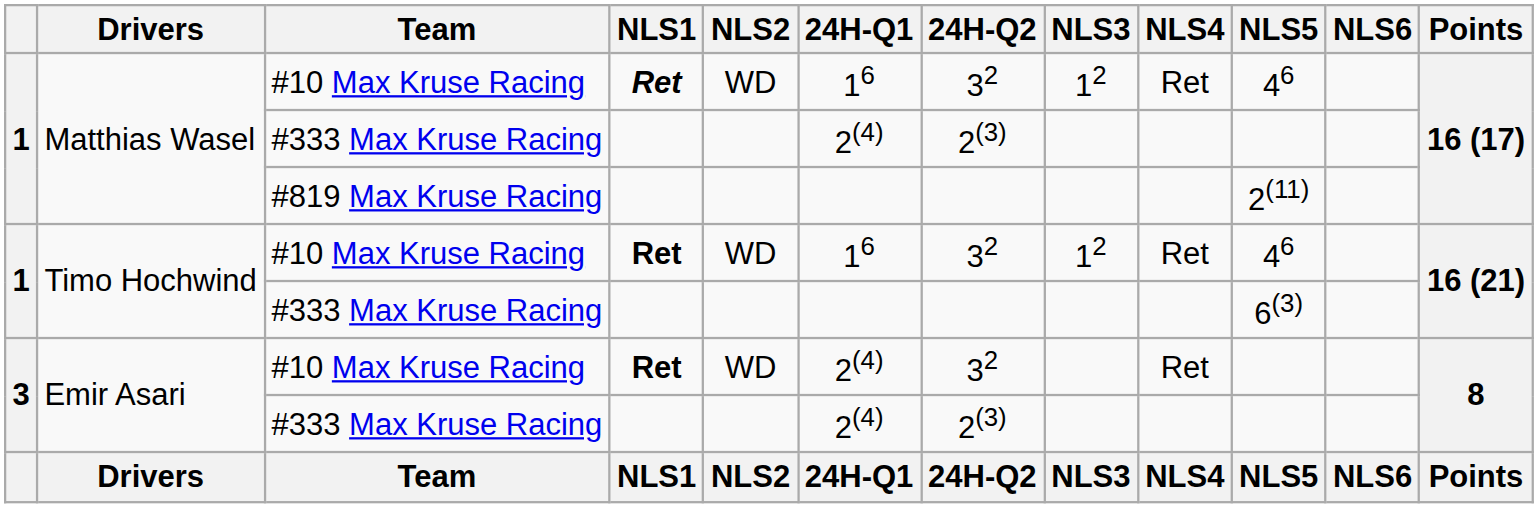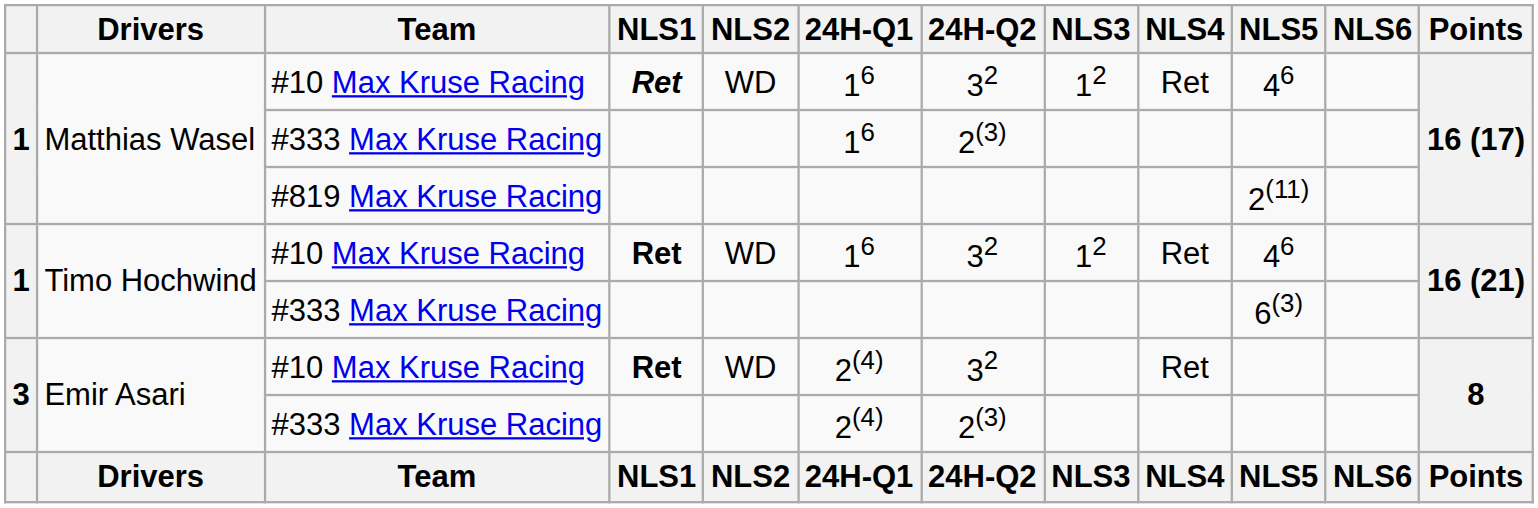 <table class="wikitable" style="font-size:85%; text-align:center;">
 <tr>
 <th></th>
 <th>Drivers</th>
 <th>Team</th>
 <th>NLS1</th>
 <th>NLS2</th>
 <th>24H-Q1</th>
 <th>24H-Q2</th>
 <th>NLS3</th>
 <th>NLS4</th>
 <th>NLS5</th>
 <th>NLS6</th>
 <th>Points</th>
 </tr>
 <tr>
 <th rowspan=3>1</th>
 <td rowspan=3 align="left"> Matthias Wasel</td>
 <td align="left"> #10 <a href='#'>Max Kruse Racing</a></td>
 <td> <strong><em>Ret</em></strong></td>
 <td> WD</td>
 <td> 1<sup>6</sup></td>
 <td> 3<sup>2</sup></td>
 <td> 1<sup>2</sup></td>
 <td> Ret</td>
 <td> 4<sup>6</sup></td>
 <td></td>
 <th rowspan=3>16 (17)</th>
 </tr>
 <tr>
 <td align="left"> #333 <a href='#'>Max Kruse Racing</a></td>
 <td></td>
 <td></td>
-<td> 2<sup>(4)</sup></td>
+<td> 1<sup>6</sup></td>
 <td> 2<sup>(3)</sup></td>
 <td></td>
 <td></td>
 <td></td>
 <td></td>
 </tr>
 <tr>
 <td align="left"> #819 <a href='#'>Max Kruse Racing</a></td>
 <td></td>
 <td></td>
 <td></td>
 <td></td>
 <td></td>
 <td></td>
 <td> 2<sup>(11)</sup></td>
 <td></td>
 </tr>
 <tr>
 <th rowspan=2>1</th>
 <td rowspan=2 align="left"> Timo Hochwind</td>
 <td align="left"> #10 <a href='#'>Max Kruse Racing</a></td>
 <td> <strong>Ret</strong></td>
 <td> WD</td>
 <td> 1<sup>6</sup></td>
 <td> 3<sup>2</sup></td>
 <td> 1<sup>2</sup></td>
 <td> Ret</td>
 <td> 4<sup>6</sup></td>
 <td></td>
 <th rowspan=2>16 (21)</th>
 </tr>
 <tr>
 <td align="left"> #333 <a href='#'>Max Kruse Racing</a></td>
 <td></td>
 <td></td>
 <td></td>
 <td></td>
 <td></td>
 <td></td>
 <td> 6<sup>(3)</sup></td>
 <td></td>
 </tr>
 <tr>
 <th rowspan=2>3</th>
 <td rowspan=2 align="left"> Emir Asari</td>
 <td align="left"> #10 <a href='#'>Max Kruse Racing</a></td>
 <td> <strong>Ret</strong></td>
 <td> WD</td>
 <td> 2<sup>(4)</sup></td>
 <td> 3<sup>2</sup></td>
 <td></td>
 <td> Ret</td>
 <td></td>
 <td></td>
 <th rowspan=2>8</th>
 </tr>
 <tr>
 <td align="left"> #333 <a href='#'>Max Kruse Racing</a></td>
 <td></td>
 <td></td>
 <td> 2<sup>(4)</sup></td>
 <td> 2<sup>(3)</sup></td>
 <td></td>
 <td></td>
 <td></td>
 <td></td>
 </tr>
 <tr>
 <th></th>
 <th>Drivers</th>
 <th>Team</th>
 <th>NLS1</th>
 <th>NLS2</th>
 <th>24H-Q1</th>
 <th>24H-Q2</th>
 <th>NLS3</th>
 <th>NLS4</th>
 <th>NLS5</th>
 <th>NLS6</th>
 <th>Points</th>
 </tr>
 </table>
